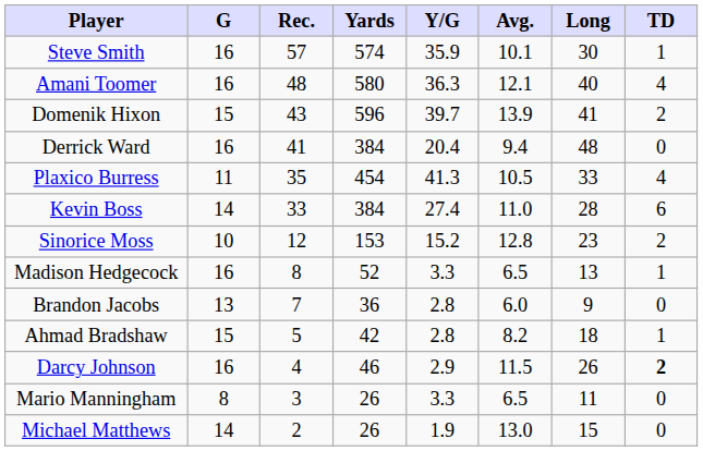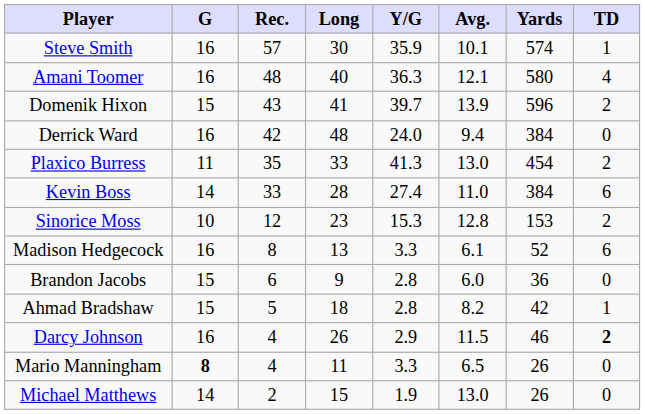 <table class="wikitable">
 <tr>
 <th style="background:#ddf; width:25%;">Player</th>
 <th style="background:#ddf; width:10%;">G</th>
 <th style="background:#ddf; width:10%;">Rec.</th>
-<th style="background:#ddf; width:10%;">Yards</th>
+<th style="background:#ddf; width:10%;">Long</th>
 <th style="background:#ddf; width:10%;">Y/G</th>
 <th style="background:#ddf; width:10%;">Avg.</th>
-<th style="background:#ddf; width:10%;">Long</th>
+<th style="background:#ddf; width:10%;">Yards</th>
 <th style="background:#ddf; width:10%;">TD</th>
 </tr>
 <tr style="text-align:center;">
 <td><a href='#'>Steve Smith</a></td>
 <td>16</td>
 <td>57</td>
-<td>574</td>
+<td>30</td>
 <td>35.9</td>
 <td>10.1</td>
-<td>30</td>
+<td>574</td>
 <td>1</td>
 </tr>
 <tr style="text-align:center;">
 <td><a href='#'>Amani Toomer</a></td>
 <td>16</td>
 <td>48</td>
-<td>580</td>
+<td>40</td>
 <td>36.3</td>
 <td>12.1</td>
-<td>40</td>
+<td>580</td>
 <td>4</td>
 </tr>
 <tr style="text-align:center;">
 <td>Domenik Hixon</td>
 <td>15</td>
 <td>43</td>
-<td>596</td>
+<td>41</td>
 <td>39.7</td>
 <td>13.9</td>
-<td>41</td>
+<td>596</td>
 <td>2</td>
 </tr>
 <tr style="text-align:center;">
 <td>Derrick Ward</td>
 <td>16</td>
-<td>41</td>
+<td>42</td>
+<td>48</td>
+<td>24.0</td>
+<td>9.4</td>
 <td>384</td>
-<td>20.4</td>
-<td>9.4</td>
-<td>48</td>
 <td>0</td>
 </tr>
 <tr style="text-align:center;">
 <td><a href='#'>Plaxico Burress</a></td>
 <td>11</td>
 <td>35</td>
+<td>33</td>
+<td>41.3</td>
+<td>13.0</td>
 <td>454</td>
-<td>41.3</td>
-<td>10.5</td>
-<td>33</td>
-<td>4</td>
+<td>2</td>
 </tr>
 <tr style="text-align:center;">
 <td><a href='#'>Kevin Boss</a></td>
 <td>14</td>
 <td>33</td>
-<td>384</td>
+<td>28</td>
 <td>27.4</td>
 <td>11.0</td>
-<td>28</td>
+<td>384</td>
 <td>6</td>
 </tr>
 <tr style="text-align:center;">
 <td><a href='#'>Sinorice Moss</a></td>
 <td>10</td>
 <td>12</td>
+<td>23</td>
+<td>15.3</td>
+<td>12.8</td>
 <td>153</td>
-<td>15.2</td>
-<td>12.8</td>
-<td>23</td>
 <td>2</td>
 </tr>
 <tr style="text-align:center;">
 <td>Madison Hedgecock</td>
 <td>16</td>
 <td>8</td>
+<td>13</td>
+<td>3.3</td>
+<td>6.1</td>
 <td>52</td>
-<td>3.3</td>
-<td>6.5</td>
-<td>13</td>
-<td>1</td>
+<td>6</td>
 </tr>
 <tr style="text-align:center;">
 <td>Brandon Jacobs</td>
-<td>13</td>
-<td>7</td>
-<td>36</td>
+<td>15</td>
+<td>6</td>
+<td>9</td>
 <td>2.8</td>
 <td>6.0</td>
-<td>9</td>
+<td>36</td>
 <td>0</td>
 </tr>
 <tr style="text-align:center;">
 <td>Ahmad Bradshaw</td>
 <td>15</td>
 <td>5</td>
-<td>42</td>
+<td>18</td>
 <td>2.8</td>
 <td>8.2</td>
-<td>18</td>
+<td>42</td>
 <td>1</td>
 </tr>
 <tr style="text-align:center;">
 <td><a href='#'>Darcy Johnson</a></td>
 <td>16</td>
 <td>4</td>
-<td>46</td>
+<td>26</td>
 <td>2.9</td>
 <td>11.5</td>
-<td>26</td>
+<td>46</td>
 <td><strong>2</strong></td>
 </tr>
 <tr style="text-align:center;">
 <td>Mario Manningham</td>
-<td>8</td>
-<td>3</td>
-<td>26</td>
+<td><strong>8</strong></td>
+<td>4</td>
+<td>11</td>
 <td>3.3</td>
 <td>6.5</td>
-<td>11</td>
+<td>26</td>
 <td>0</td>
 </tr>
 <tr style="text-align:center;">
 <td><a href='#'>Michael Matthews</a></td>
 <td>14</td>
 <td>2</td>
-<td>26</td>
+<td>15</td>
 <td>1.9</td>
 <td>13.0</td>
-<td>15</td>
+<td>26</td>
 <td>0</td>
 </tr>
 </table>
